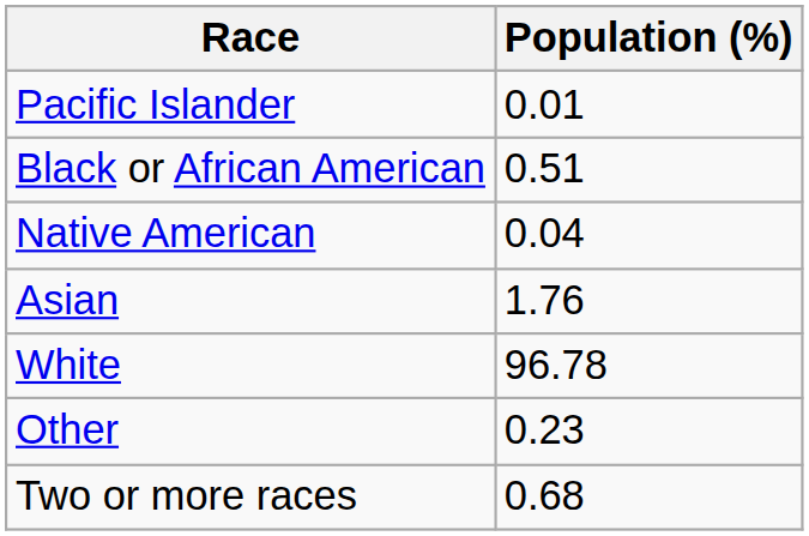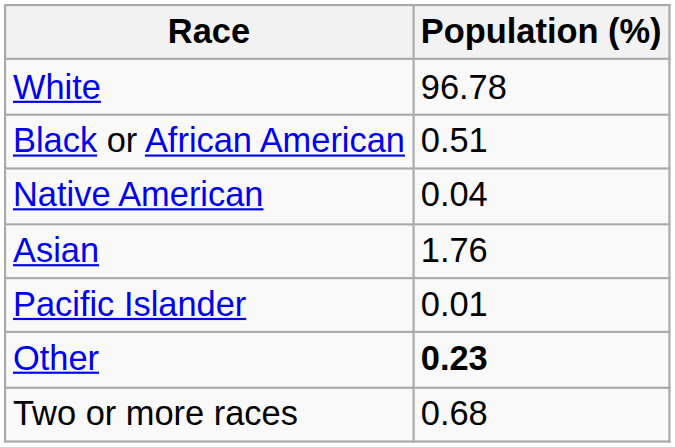 <table class="wikitable">
 <tr>
 <th>Race</th>
 <th>Population (%)</th>
 </tr>
 <tr>
-<td><a href='#'>Pacific Islander</a></td>
-<td>0.01</td>
+<td><a href='#'>White</a></td>
+<td>96.78</td>
 </tr>
 <tr>
 <td><a href='#'>Black</a> or <a href='#'>African American</a></td>
 <td>0.51</td>
 </tr>
 <tr>
 <td><a href='#'>Native American</a></td>
 <td>0.04</td>
 </tr>
 <tr>
 <td><a href='#'>Asian</a></td>
 <td>1.76</td>
 </tr>
 <tr>
-<td><a href='#'>White</a></td>
-<td>96.78</td>
+<td><a href='#'>Pacific Islander</a></td>
+<td>0.01</td>
 </tr>
 <tr>
 <td><a href='#'>Other</a></td>
-<td>0.23</td>
+<td><strong>0.23</strong></td>
 </tr>
 <tr>
 <td>Two or more races</td>
 <td>0.68</td>
 </tr>
 </table>
